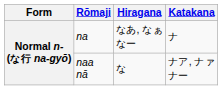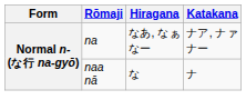 <table class="wikitable">
 <tr>
 <th>Form</th>
 <th><a href='#'>Rōmaji</a></th>
 <th><a href='#'>Hiragana</a></th>
 <th><a href='#'>Katakana</a></th>
 </tr>
 <tr>
 <th rowspan="2">Normal <em>n-</em><br>(な行 <em>na-gyō</em>)</th>
 <td><em>na</em></td>
 <td>なあ, なぁ<br>なー</td>
-<td>ナ</td>
+<td>ナア, ナァ<br>ナー</td>
 </tr>
 <tr>
 <td><em>naa</em><br><em>nā</em></td>
 <td>な</td>
-<td>ナア, ナァ<br>ナー</td>
+<td>ナ</td>
 </tr>
 </table>
